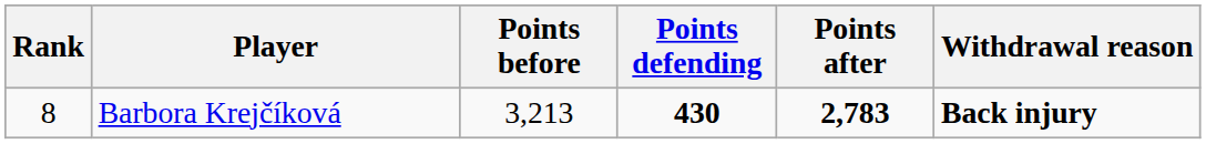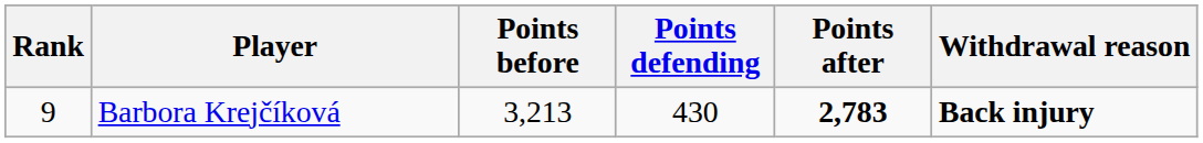 <table class="wikitable sortable">
 <tr>
 <th>Rank</th>
 <th style="width:185px;">Player</th>
 <th style="width:75px;">Points before</th>
 <th style="width:75px;"><a href='#'>Points defending</a></th>
 <th style="width:75px;">Points after</th>
 <th>Withdrawal reason</th>
 </tr>
 <tr>
-<td style="text-align:center;">8</td>
+<td style="text-align:center;">9</td>
 <td> <a href='#'>Barbora Krejčíková</a></td>
 <td style="text-align:center;">3,213</td>
-<td style="text-align:center;"><strong>430</strong></td>
+<td style="text-align:center;">430</td>
 <td style="text-align:center;"><strong>2,783</strong></td>
 <td><strong>Back injury</strong></td>
 </tr>
 </table>
